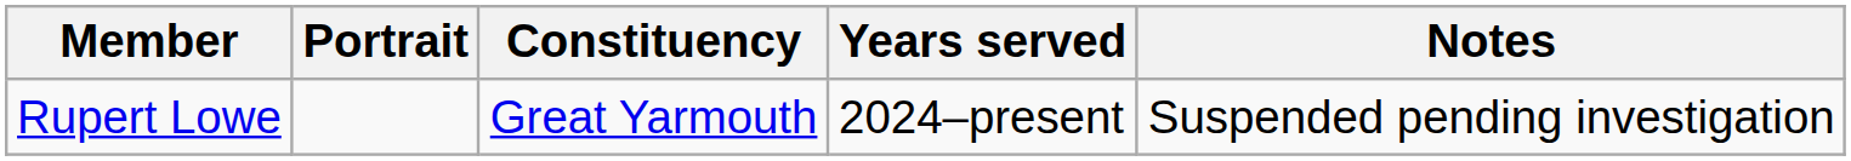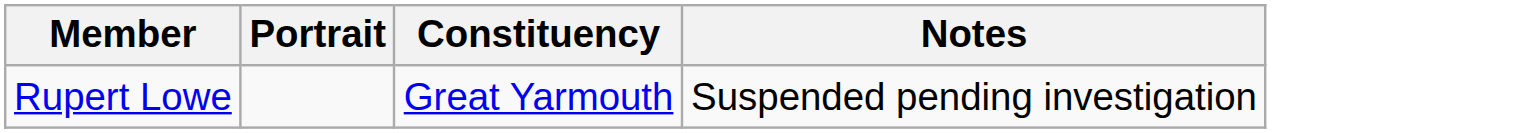 <table class="wikitable sortable">
 <tr>
 <th>Member</th>
 <th>Portrait</th>
 <th>Constituency</th>
-<th>Years served</th>
 <th>Notes</th>
 </tr>
 <tr>
 <td><a href='#'>Rupert Lowe</a></td>
 <td></td>
 <td><a href='#'>Great Yarmouth</a></td>
-<td>2024–present</td>
 <td>Suspended pending investigation</td>
 </tr>
 </table>
